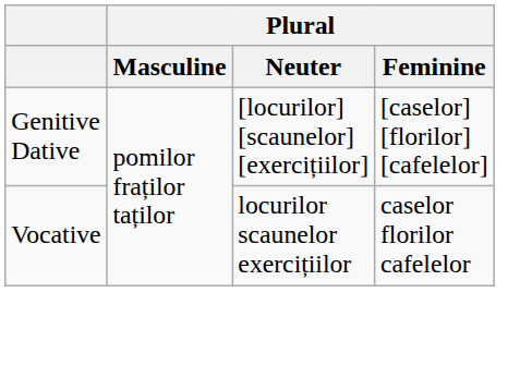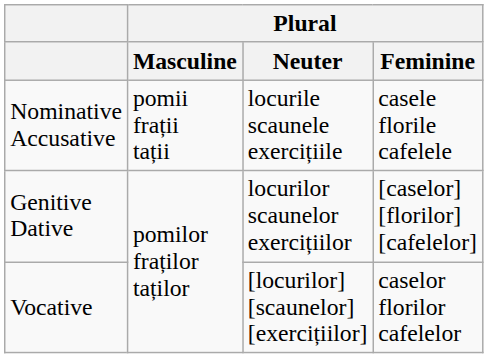 <table class="wikitable">
 <tr>
 <th></th>
 <th colspan=3>Plural</th>
 </tr>
 <tr>
 <th></th>
 <th>Masculine</th>
 <th>Neuter</th>
 <th>Feminine</th>
 </tr>
 <tr>
+<td>Nominative<br>Accusative</td>
+<td>pomii<br>frații<br>tații</td>
+<td>locurile<br>scaunele<br>exercițiile</td>
+<td>casele<br>florile<br>cafelele</td>
+</tr>
+<tr>
 <td>Genitive<br>Dative</td>
 <td rowspan="2">pomilor<br>fraților<br>taților</td>
-<td>[locurilor]<br>[scaunelor]<br>[exercițiilor]</td>
+<td>locurilor<br>scaunelor<br>exercițiilor</td>
 <td>[caselor]<br>[florilor]<br>[cafelelor]</td>
 </tr>
 <tr>
 <td>Vocative</td>
-<td>locurilor<br>scaunelor<br>exercițiilor</td>
+<td>[locurilor]<br>[scaunelor]<br>[exercițiilor]</td>
 <td>caselor<br>florilor<br>cafelelor</td>
 </tr>
 </table>
